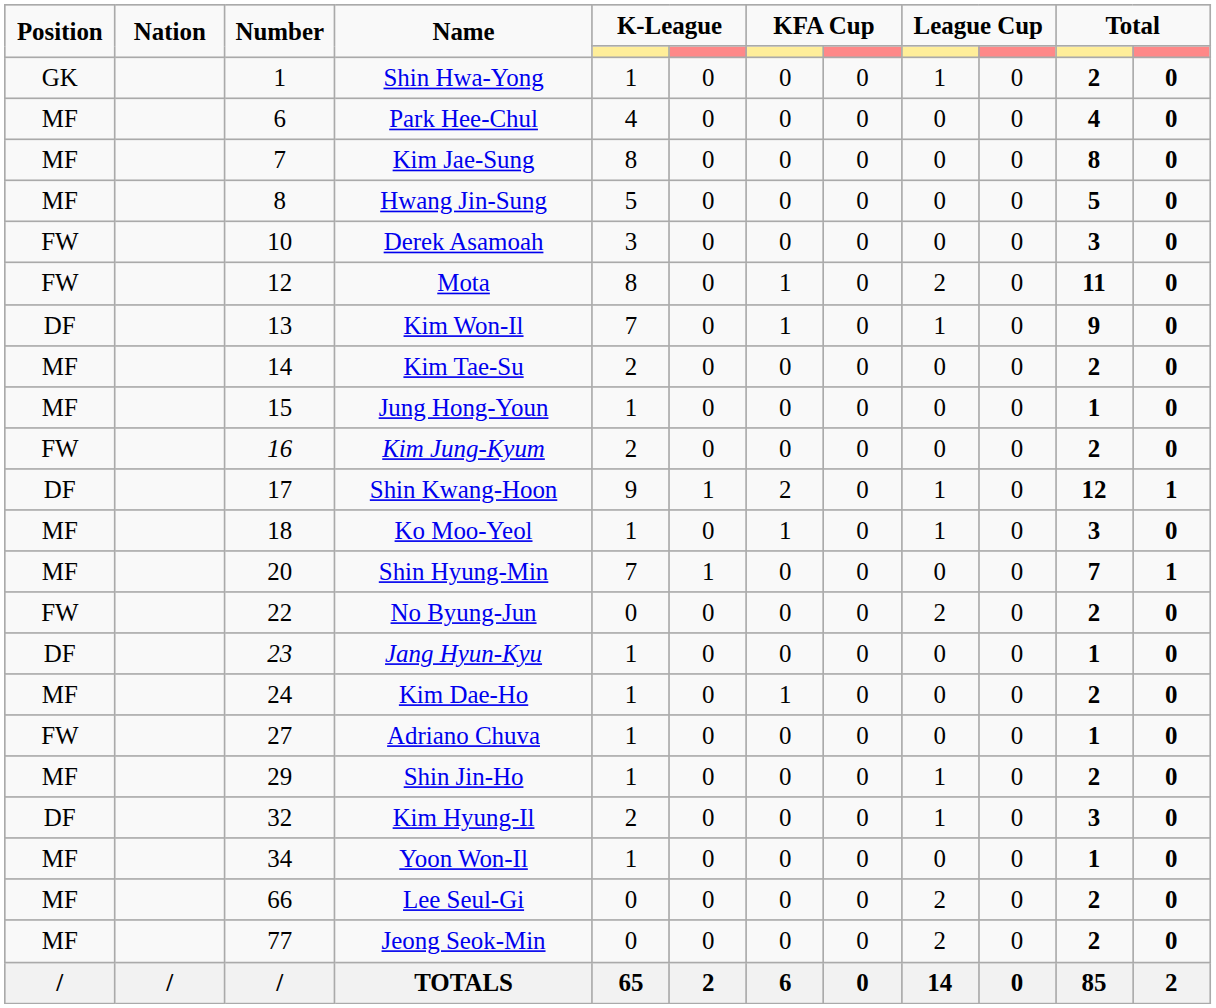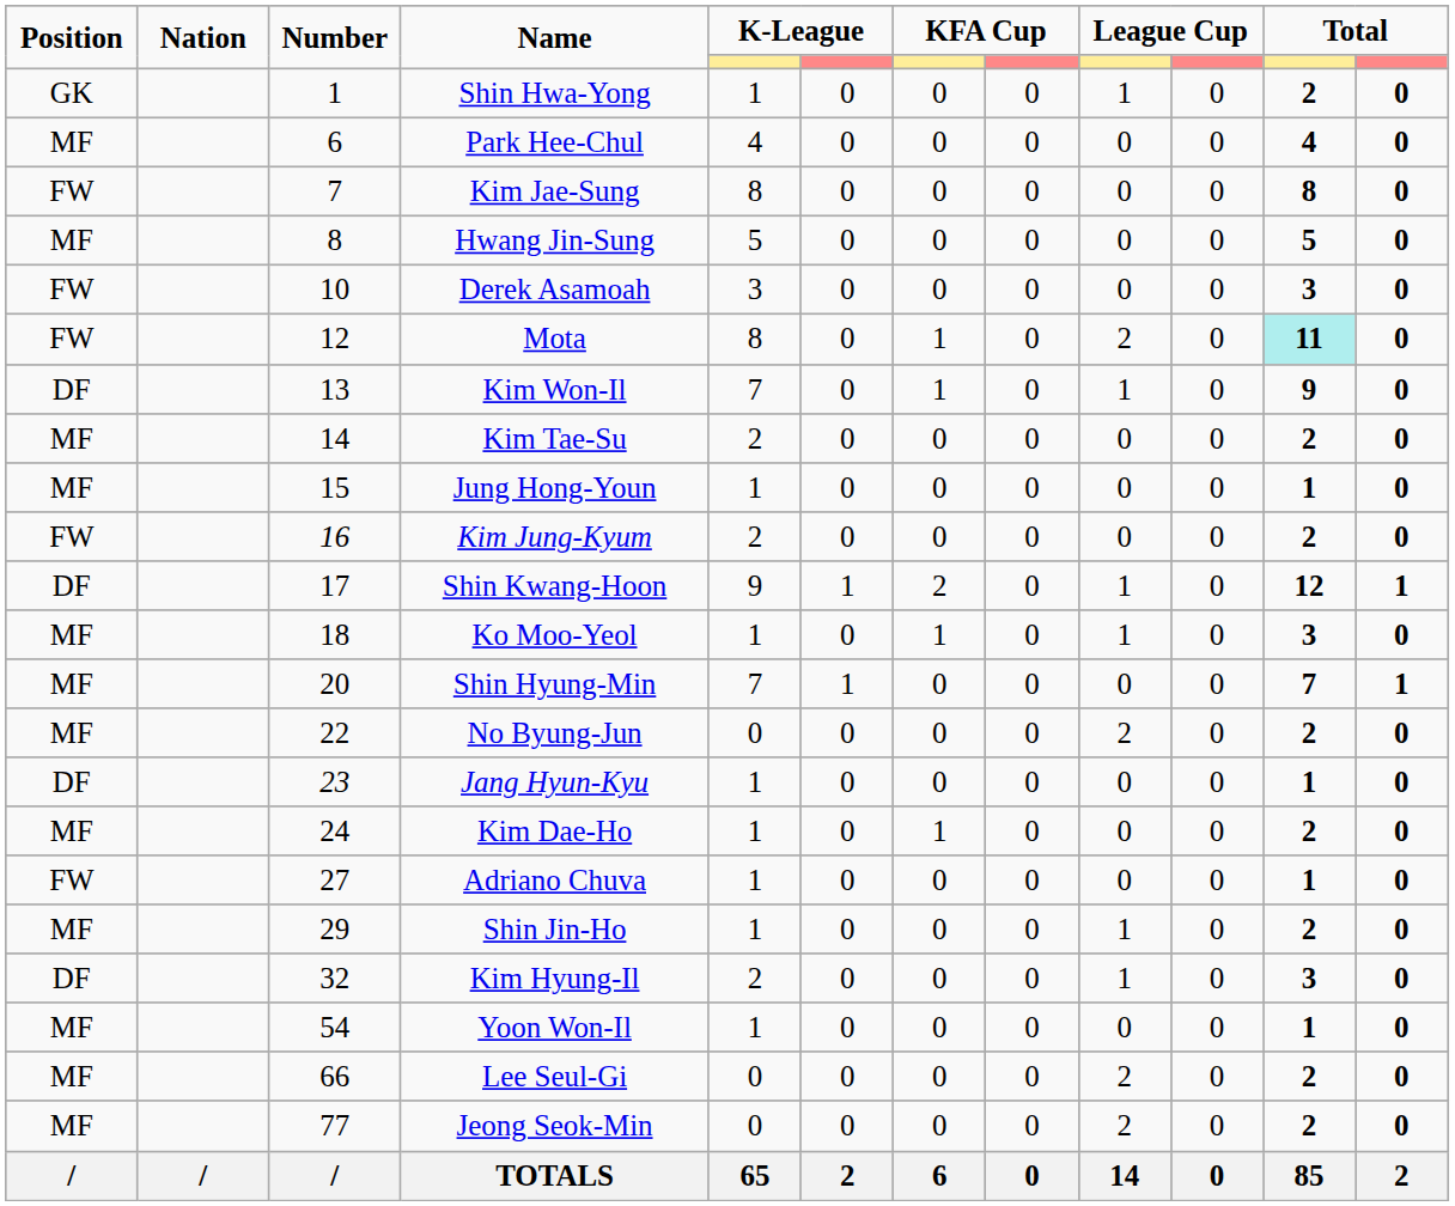 <table class="wikitable" style="font-size: 95%; text-align: center;">
 <tr>
 <td rowspan="2" width="60" align="center"><strong>Position</strong></td>
 <td rowspan="2" width="60" align="center"><strong>Nation</strong></td>
 <td rowspan="2" width="60" align="center"><strong>Number</strong></td>
 <td rowspan="2" width="150" align="center"><strong>Name</strong></td>
 <td colspan="2" width="80" align="center"><strong>K-League</strong></td>
 <td colspan="2" width="80" align="center"><strong>KFA Cup</strong></td>
 <td colspan="2" width="80" align="center"><strong>League Cup</strong></td>
 <td colspan="2" width="80" align="center"><strong>Total</strong></td>
 </tr>
 <tr>
 <th width="40" style="background: #FFEE99"></th>
 <th width="40" style="background: #FF8888"></th>
 <th width="40" style="background: #FFEE99"></th>
 <th width="40" style="background: #FF8888"></th>
 <th width="40" style="background: #FFEE99"></th>
 <th width="40" style="background: #FF8888"></th>
 <th width="40" style="background: #FFEE99"></th>
 <th width="40" style="background: #FF8888"></th>
 </tr>
 <tr>
 <td>GK</td>
 <td></td>
 <td>1</td>
 <td><a href='#'>Shin Hwa-Yong</a></td>
 <td>1</td>
 <td>0</td>
 <td>0</td>
 <td>0</td>
 <td>1</td>
 <td>0</td>
 <td><strong>2</strong></td>
 <td><strong>0</strong></td>
 </tr>
 <tr>
 <td>MF</td>
 <td></td>
 <td>6</td>
 <td><a href='#'>Park Hee-Chul</a></td>
 <td>4</td>
 <td>0</td>
 <td>0</td>
 <td>0</td>
 <td>0</td>
 <td>0</td>
 <td><strong>4</strong></td>
 <td><strong>0</strong></td>
 </tr>
 <tr>
-<td>MF</td>
+<td>FW</td>
 <td></td>
 <td>7</td>
 <td><a href='#'>Kim Jae-Sung</a></td>
 <td>8</td>
 <td>0</td>
 <td>0</td>
 <td>0</td>
 <td>0</td>
 <td>0</td>
 <td><strong>8</strong></td>
 <td><strong>0</strong></td>
 </tr>
 <tr>
 <td>MF</td>
 <td></td>
 <td>8</td>
 <td><a href='#'>Hwang Jin-Sung</a></td>
 <td>5</td>
 <td>0</td>
 <td>0</td>
 <td>0</td>
 <td>0</td>
 <td>0</td>
 <td><strong>5</strong></td>
 <td><strong>0</strong></td>
 </tr>
 <tr>
 <td>FW</td>
 <td></td>
 <td>10</td>
 <td><a href='#'>Derek Asamoah</a></td>
 <td>3</td>
 <td>0</td>
 <td>0</td>
 <td>0</td>
 <td>0</td>
 <td>0</td>
 <td><strong>3</strong></td>
 <td><strong>0</strong></td>
 </tr>
 <tr>
 <td>FW</td>
 <td></td>
 <td>12</td>
 <td><a href='#'>Mota</a></td>
 <td>8</td>
 <td>0</td>
 <td>1</td>
 <td>0</td>
 <td>2</td>
 <td>0</td>
-<td><strong>11</strong></td>
+<td style="background: paleturquoise;"><strong>11</strong></td>
 <td><strong>0</strong></td>
 </tr>
 <tr>
 <td>DF</td>
 <td></td>
 <td>13</td>
 <td><a href='#'>Kim Won-Il</a></td>
 <td>7</td>
 <td>0</td>
 <td>1</td>
 <td>0</td>
 <td>1</td>
 <td>0</td>
 <td><strong>9</strong></td>
 <td><strong>0</strong></td>
 </tr>
 <tr>
 <td>MF</td>
 <td></td>
 <td>14</td>
 <td><a href='#'>Kim Tae-Su</a></td>
 <td>2</td>
 <td>0</td>
 <td>0</td>
 <td>0</td>
 <td>0</td>
 <td>0</td>
 <td><strong>2</strong></td>
 <td><strong>0</strong></td>
 </tr>
 <tr>
 <td>MF</td>
 <td></td>
 <td>15</td>
 <td><a href='#'>Jung Hong-Youn</a></td>
 <td>1</td>
 <td>0</td>
 <td>0</td>
 <td>0</td>
 <td>0</td>
 <td>0</td>
 <td><strong>1</strong></td>
 <td><strong>0</strong></td>
 </tr>
 <tr>
 <td>FW</td>
 <td></td>
 <td><em>16</em></td>
 <td><em><a href='#'>Kim Jung-Kyum</a></em></td>
 <td>2</td>
 <td>0</td>
 <td>0</td>
 <td>0</td>
 <td>0</td>
 <td>0</td>
 <td><strong>2</strong></td>
 <td><strong>0</strong></td>
 </tr>
 <tr>
 <td>DF</td>
 <td></td>
 <td>17</td>
 <td><a href='#'>Shin Kwang-Hoon</a></td>
 <td>9</td>
 <td>1</td>
 <td>2</td>
 <td>0</td>
 <td>1</td>
 <td>0</td>
 <td><strong>12</strong></td>
 <td><strong>1</strong></td>
 </tr>
 <tr>
 <td>MF</td>
 <td></td>
 <td>18</td>
 <td><a href='#'>Ko Moo-Yeol</a></td>
 <td>1</td>
 <td>0</td>
 <td>1</td>
 <td>0</td>
 <td>1</td>
 <td>0</td>
 <td><strong>3</strong></td>
 <td><strong>0</strong></td>
 </tr>
 <tr>
 <td>MF</td>
 <td></td>
 <td>20</td>
 <td><a href='#'>Shin Hyung-Min</a></td>
 <td>7</td>
 <td>1</td>
 <td>0</td>
 <td>0</td>
 <td>0</td>
 <td>0</td>
 <td><strong>7</strong></td>
 <td><strong>1</strong></td>
 </tr>
 <tr>
-<td>FW</td>
+<td>MF</td>
 <td></td>
 <td>22</td>
 <td><a href='#'>No Byung-Jun</a></td>
 <td>0</td>
 <td>0</td>
 <td>0</td>
 <td>0</td>
 <td>2</td>
 <td>0</td>
 <td><strong>2</strong></td>
 <td><strong>0</strong></td>
 </tr>
 <tr>
 <td>DF</td>
 <td></td>
 <td><em>23</em></td>
 <td><em><a href='#'>Jang Hyun-Kyu</a></em></td>
 <td>1</td>
 <td>0</td>
 <td>0</td>
 <td>0</td>
 <td>0</td>
 <td>0</td>
 <td><strong>1</strong></td>
 <td><strong>0</strong></td>
 </tr>
 <tr>
 <td>MF</td>
 <td></td>
 <td>24</td>
 <td><a href='#'>Kim Dae-Ho</a></td>
 <td>1</td>
 <td>0</td>
 <td>1</td>
 <td>0</td>
 <td>0</td>
 <td>0</td>
 <td><strong>2</strong></td>
 <td><strong>0</strong></td>
 </tr>
 <tr>
 <td>FW</td>
 <td></td>
 <td>27</td>
 <td><a href='#'>Adriano Chuva</a></td>
 <td>1</td>
 <td>0</td>
 <td>0</td>
 <td>0</td>
 <td>0</td>
 <td>0</td>
 <td><strong>1</strong></td>
 <td><strong>0</strong></td>
 </tr>
 <tr>
 <td>MF</td>
 <td></td>
 <td>29</td>
 <td><a href='#'>Shin Jin-Ho</a></td>
 <td>1</td>
 <td>0</td>
 <td>0</td>
 <td>0</td>
 <td>1</td>
 <td>0</td>
 <td><strong>2</strong></td>
 <td><strong>0</strong></td>
 </tr>
 <tr>
 <td>DF</td>
 <td></td>
 <td>32</td>
 <td><a href='#'>Kim Hyung-Il</a></td>
 <td>2</td>
 <td>0</td>
 <td>0</td>
 <td>0</td>
 <td>1</td>
 <td>0</td>
 <td><strong>3</strong></td>
 <td><strong>0</strong></td>
 </tr>
 <tr>
 <td>MF</td>
 <td></td>
-<td>34</td>
+<td>54</td>
 <td><a href='#'>Yoon Won-Il</a></td>
 <td>1</td>
 <td>0</td>
 <td>0</td>
 <td>0</td>
 <td>0</td>
 <td>0</td>
 <td><strong>1</strong></td>
 <td><strong>0</strong></td>
 </tr>
 <tr>
 <td>MF</td>
 <td></td>
 <td>66</td>
 <td><a href='#'>Lee Seul-Gi</a></td>
 <td>0</td>
 <td>0</td>
 <td>0</td>
 <td>0</td>
 <td>2</td>
 <td>0</td>
 <td><strong>2</strong></td>
 <td><strong>0</strong></td>
 </tr>
 <tr>
 <td>MF</td>
 <td></td>
 <td>77</td>
 <td><a href='#'>Jeong Seok-Min</a></td>
 <td>0</td>
 <td>0</td>
 <td>0</td>
 <td>0</td>
 <td>2</td>
 <td>0</td>
 <td><strong>2</strong></td>
 <td><strong>0</strong></td>
 </tr>
 <tr>
 <th>/</th>
 <th>/</th>
 <th>/</th>
 <th>TOTALS</th>
 <th>65</th>
 <th>2</th>
 <th>6</th>
 <th>0</th>
 <th>14</th>
 <th>0</th>
 <th>85</th>
 <th>2</th>
 </tr>
 </table>
